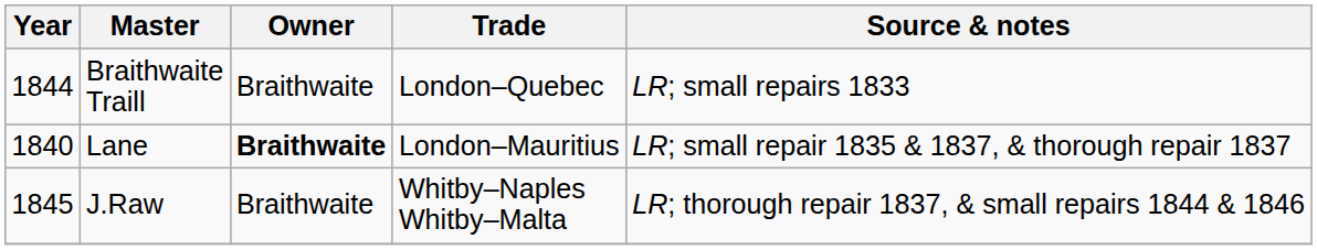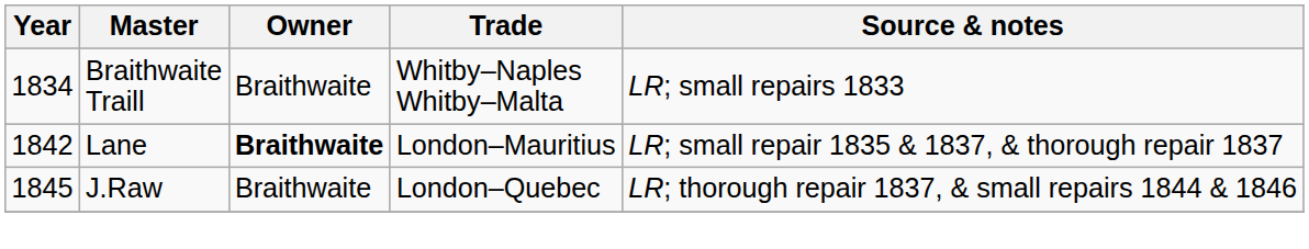 <table class=" wikitable">
 <tr>
 <th>Year</th>
 <th>Master</th>
 <th>Owner</th>
 <th>Trade</th>
 <th>Source & notes</th>
 </tr>
 <tr>
-<td>1844</td>
+<td>1834</td>
 <td>Braithwaite<br>Traill</td>
 <td>Braithwaite</td>
-<td>London–Quebec</td>
+<td>Whitby–Naples<br>Whitby–Malta</td>
 <td><em>LR</em>; small repairs 1833</td>
 </tr>
 <tr>
-<td>1840</td>
+<td>1842</td>
 <td>Lane</td>
 <td><strong>Braithwaite</strong></td>
 <td>London–Mauritius</td>
 <td><em>LR</em>; small repair 1835 & 1837, & thorough repair 1837</td>
 </tr>
 <tr>
 <td>1845</td>
 <td>J.Raw</td>
 <td>Braithwaite</td>
-<td>Whitby–Naples<br>Whitby–Malta</td>
+<td>London–Quebec</td>
 <td><em>LR</em>; thorough repair 1837, & small repairs 1844 & 1846</td>
 </tr>
 <tr>
 </tr>
 </table>
